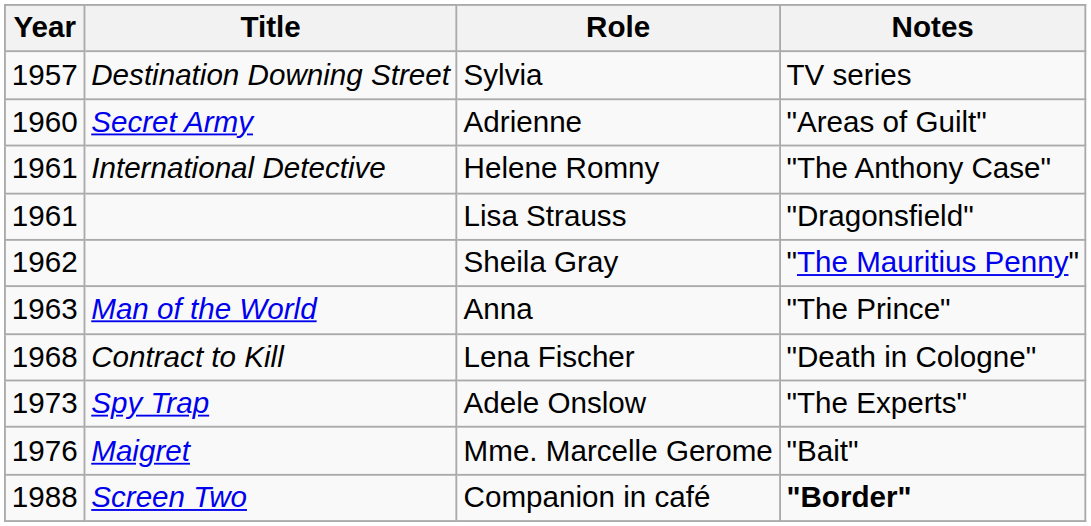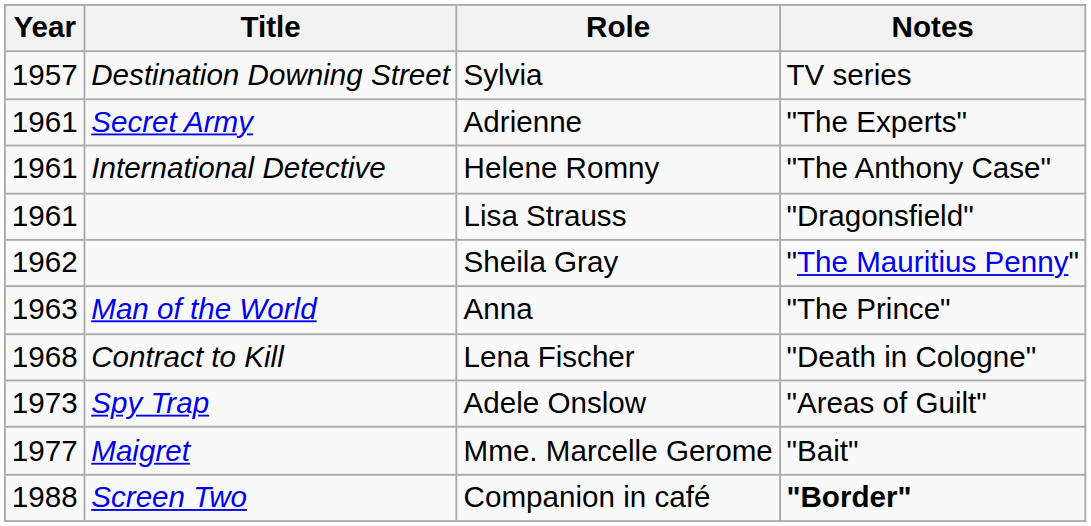 <table class="wikitable sortable">
 <tr>
 <th>Year</th>
 <th>Title</th>
 <th>Role</th>
 <th class="unsortable">Notes</th>
 </tr>
 <tr>
 <td>1957</td>
 <td><em>Destination Downing Street</em></td>
 <td>Sylvia</td>
 <td>TV series</td>
 </tr>
 <tr>
-<td>1960</td>
+<td>1961</td>
 <td><em><a href='#'>Secret Army</a></em></td>
 <td>Adrienne</td>
-<td>"Areas of Guilt"</td>
+<td>"The Experts"</td>
 </tr>
 <tr>
 <td>1961</td>
 <td><em>International Detective</em></td>
 <td>Helene Romny</td>
 <td>"The Anthony Case"</td>
 </tr>
 <tr>
 <td>1961</td>
 <td><em></em></td>
 <td>Lisa Strauss</td>
 <td>"Dragonsfield"</td>
 </tr>
 <tr>
 <td>1962</td>
 <td><em></em></td>
 <td>Sheila Gray</td>
 <td>"<a href='#'>The Mauritius Penny</a>"</td>
 </tr>
 <tr>
 <td>1963</td>
 <td><em><a href='#'>Man of the World</a></em></td>
 <td>Anna</td>
 <td>"The Prince"</td>
 </tr>
 <tr>
 <td>1968</td>
 <td><em>Contract to Kill</em></td>
 <td>Lena Fischer</td>
 <td>"Death in Cologne"</td>
 </tr>
 <tr>
 <td>1973</td>
 <td><em><a href='#'>Spy Trap</a></em></td>
 <td>Adele Onslow</td>
-<td>"The Experts"</td>
+<td>"Areas of Guilt"</td>
 </tr>
 <tr>
-<td>1976</td>
+<td>1977</td>
 <td><em><a href='#'>Maigret</a></em></td>
 <td>Mme. Marcelle Gerome</td>
 <td>"Bait"</td>
 </tr>
 <tr>
 <td>1988</td>
 <td><em><a href='#'>Screen Two</a></em></td>
 <td>Companion in café</td>
 <td><strong>"Border"</strong></td>
 </tr>
 </table>
